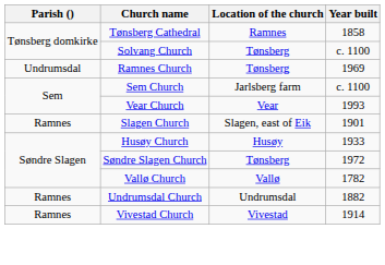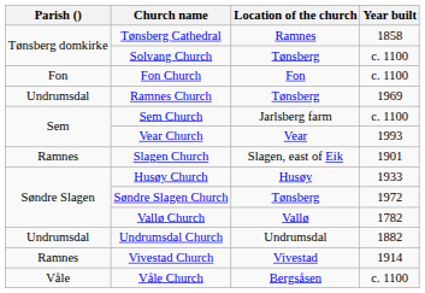 <table class="wikitable" style="text-align:center">
 <tr>
 <th>Parish ()</th>
 <th>Church name</th>
 <th>Location of the church</th>
 <th>Year built</th>
 </tr>
 <tr>
 <td rowspan="2">Tønsberg domkirke</td>
 <td><a href='#'>Tønsberg Cathedral</a></td>
 <td><a href='#'>Ramnes</a></td>
 <td>1858</td>
 </tr>
 <tr>
 <td><a href='#'>Solvang Church</a></td>
 <td><a href='#'>Tønsberg</a></td>
+<td>c. 1100</td>
+</tr>
+<tr>
+<td rowspan="1">Fon</td>
+<td><a href='#'>Fon Church</a></td>
+<td><a href='#'>Fon</a></td>
 <td>c. 1100</td>
 </tr>
 <tr>
 <td rowspan="1">Undrumsdal</td>
 <td><a href='#'>Ramnes Church</a></td>
 <td><a href='#'>Tønsberg</a></td>
 <td>1969</td>
 </tr>
 <tr>
 <td rowspan="2">Sem</td>
 <td><a href='#'>Sem Church</a></td>
 <td>Jarlsberg farm</td>
 <td>c. 1100</td>
 </tr>
 <tr>
 <td><a href='#'>Vear Church</a></td>
 <td><a href='#'>Vear</a></td>
 <td>1993</td>
 </tr>
 <tr>
 <td rowspan="1">Ramnes</td>
 <td><a href='#'>Slagen Church</a></td>
 <td>Slagen, east of <a href='#'>Eik</a></td>
 <td>1901</td>
 </tr>
 <tr>
 <td rowspan="3">Søndre Slagen</td>
 <td><a href='#'>Husøy Church</a></td>
 <td><a href='#'>Husøy</a></td>
 <td>1933</td>
 </tr>
 <tr>
 <td><a href='#'>Søndre Slagen Church</a></td>
 <td><a href='#'>Tønsberg</a></td>
 <td>1972</td>
 </tr>
 <tr>
 <td><a href='#'>Vallø Church</a></td>
 <td><a href='#'>Vallø</a></td>
 <td>1782</td>
 </tr>
 <tr>
-<td rowspan="1">Ramnes</td>
+<td rowspan="1">Undrumsdal</td>
 <td><a href='#'>Undrumsdal Church</a></td>
 <td>Undrumsdal</td>
 <td>1882</td>
 </tr>
 <tr>
 <td rowspan="1">Ramnes</td>
 <td><a href='#'>Vivestad Church</a></td>
 <td><a href='#'>Vivestad</a></td>
 <td>1914</td>
 </tr>
+<tr>
+<td rowspan="1">Våle</td>
+<td><a href='#'>Våle Church</a></td>
+<td><a href='#'>Bergsåsen</a></td>
+<td>c. 1100</td>
+</tr>
 </table>
